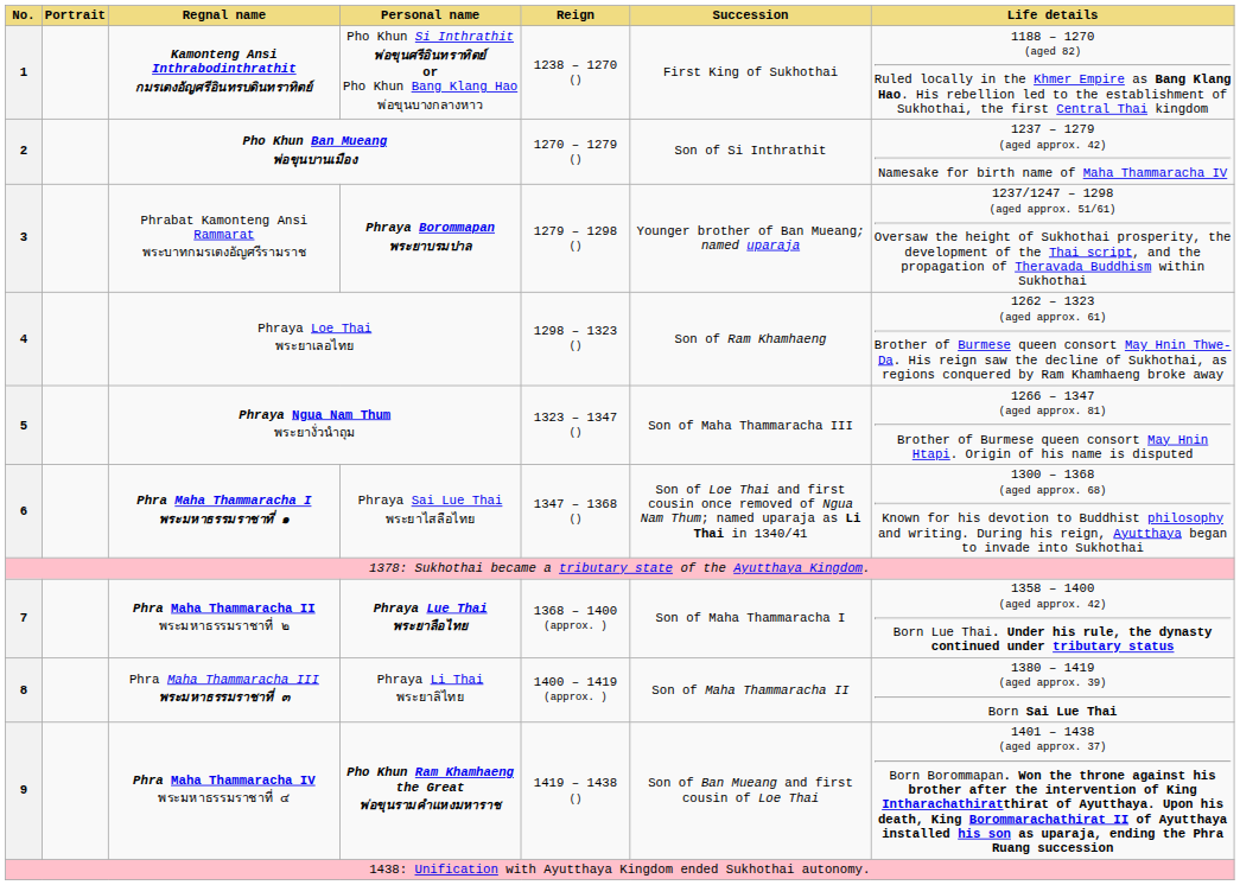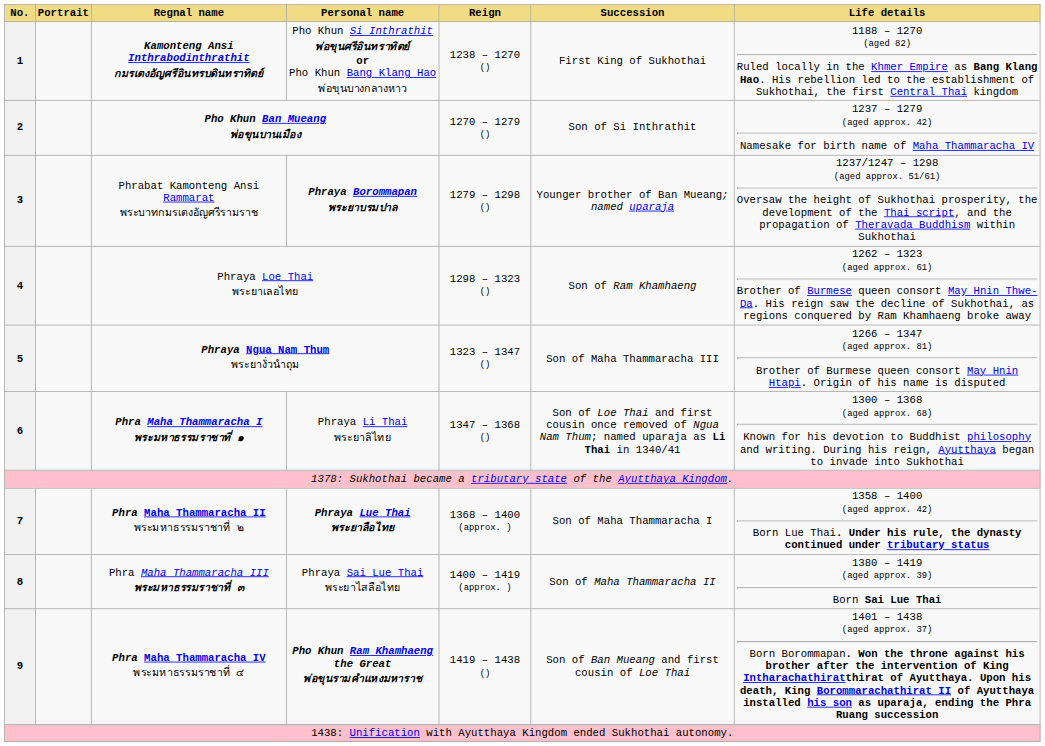 <table class="wikitable" style="text-align:center; width:100%;">
 <tr>
 <th style="background-color:#F0DC82" width=3%>No.</th>
 <th style="background-color:#F0DC82" width=1%>Portrait</th>
 <th style="background-color:#F0DC82" width=19%>Regnal name</th>
 <th style="background-color:#F0DC82" width=15%>Personal name</th>
 <th style="background-color:#F0DC82" width=9%>Reign</th>
 <th style="background-color:#F0DC82" width=20%>Succession</th>
 <th style="background-color:#F0DC82" width=30%>Life details</th>
 </tr>
 <tr>
 <th align="center">1</th>
 <td></td>
 <td><strong><em>Kamonteng Ansi<em> <a href='#'>Inthrabodinthrathit</a><strong><br>กมรเตงอัญศรีอินทรบดินทราทิตย์</td>
 <td></em></strong>Pho Khun<strong><em> </strong><a href='#'>Si Inthrathit</a><br><strong>พ่อขุนศรีอินทราทิตย์<br></em>or<em><br></em></strong>Pho Khun</em> <a href='#'>Bang Klang Hao</a></strong><br>พ่อขุนบางกลางหาว</td>
 <td>1238 – 1270<br><small>()</small></td>
 <td>First King of Sukhothai</td>
 <td>1188 – 1270<br><small>(aged 82)</small><hr>Ruled locally in the <a href='#'>Khmer Empire</a> as <strong>Bang Klang Hao</strong>. His rebellion led to the establishment of Sukhothai, the first <a href='#'>Central Thai</a> kingdom</td>
 </tr>
 <tr>
 <th align="center">2</th>
 <td></td>
 <td colspan="2"><strong><em>Pho Khun<em> <a href='#'>Ban Mueang</a><strong><br>พ่อขุนบานเมือง</td>
 <td>1270 – 1279<br><small>()</small></td>
 <td>Son of </em>Si Inthrathit<em></td>
 <td> 1237 – 1279<br><small>(aged approx. 42)</small><hr>Namesake for birth name of <a href='#'>Maha Thammaracha IV</a></td>
 </tr>
 <tr>
 <th align="center">3</th>
 <td></td>
 <td></em></strong>Phrabat Kamonteng Ansi</em> <a href='#'>Rammarat</a></strong><br>พระบาทกมรเตงอัญศรีรามราช</td>
 <td><strong><em>Phraya<em> <a href='#'>Borommapan</a><strong><br>พระยาบรมปาล</td>
 <td>1279 – 1298<br><small>()</small></td>
 <td>Younger brother of </em>Ban Mueang<em>; named <a href='#'>uparaja</a></td>
 <td> 1237/1247 – 1298<br><small>(aged approx. 51/61)</small><hr>Oversaw the height of Sukhothai prosperity, the development of the <a href='#'>Thai script</a>, and the propagation of <a href='#'>Theravada Buddhism</a> within Sukhothai</td>
 </tr>
 <tr>
 <th align="center">4</th>
 <td></td>
 <td colspan="2"></em></strong>Phraya</em> <a href='#'>Loe Thai</a></strong><br>พระยาเลอไทย</td>
 <td>1298 – 1323<br><small>()</small></td>
 <td>Son of <em>Ram Khamhaeng</em></td>
 <td> 1262 – 1323<br><small>(aged approx. 61)</small><hr>Brother of <a href='#'>Burmese</a> queen consort <a href='#'>May Hnin Thwe-Da</a>. His reign saw the decline of Sukhothai, as regions conquered by Ram Khamhaeng broke away</td>
 </tr>
 <tr>
 <th align="center">5</th>
 <td></td>
 <td colspan="2"><strong><em>Phraya</em></strong> <strong><a href='#'>Ngua Nam Thum</a></strong><br>พระยางั่วนำถุม</td>
 <td>1323 – 1347<br><small>()</small></td>
 <td>Son of </em>Maha Thammaracha III<em></td>
 <td> 1266 – 1347<br><small>(aged approx. 81)</small><hr>Brother of Burmese queen consort <a href='#'>May Hnin Htapi</a>. Origin of his name is disputed</td>
 </tr>
 <tr>
 <th align="center">6</th>
 <td></td>
 <td><strong><em>Phra<em> <a href='#'>Maha Thammaracha I</a><strong><br>พระมหาธรรมราชาที่ ๑</td>
-<td></em></strong>Phraya</em> <a href='#'>Sai Lue Thai</a></strong><br>พระยาไสลือไทย</td>
+<td></em></strong>Phraya</em> <a href='#'>Li Thai</a></strong><br>พระยาลิไทย</td>
 <td>1347 – 1368<br><small>()</small></td>
 <td>Son of <em>Loe Thai</em> and first cousin once removed of <em>Ngua Nam Thum</em>; named uparaja as <strong>Li Thai</strong> in 1340/41</td>
 <td> 1300 – 1368<br><small>(aged approx. 68)</small><hr>Known for his devotion to Buddhist <a href='#'>philosophy</a> and writing. During his reign, <a href='#'>Ayutthaya</a> began to invade into Sukhothai</td>
 </tr>
 <tr>
 <td colspan="7" style="background-color:#FFC0CB"><em>1378: Sukhothai became a <a href='#'>tributary state</a> of the <a href='#'>Ayutthaya Kingdom</a>.</em></td>
 </tr>
 <tr>
 <th align="center">7</th>
 <td></td>
 <td><strong><em>Phra</em></strong> <strong><a href='#'>Maha Thammaracha II</a></strong><br>พระมหาธรรมราชาที่ ๒</td>
 <td><strong><em>Phraya<em> <a href='#'>Lue Thai</a><strong><br>พระยาลือไทย</td>
 <td>1368 –  1400<br><small>(approx. )</small></td>
 <td>Son of </em>Maha Thammaracha I<em></td>
 <td> 1358 – 1400<br><small>(aged approx. 42)</small><hr>Born </strong>Lue Thai<strong>. Under his rule, the dynasty continued under <a href='#'>tributary status</a></td>
 </tr>
 <tr>
 <th align="center">8</th>
 <td></td>
 <td></em></strong>Phra<strong><em> </strong><a href='#'>Maha Thammaracha III</a><strong><br>พระมหาธรรมราชาที่ ๓</td>
-<td></em></strong>Phraya</em> <a href='#'>Li Thai</a></strong><br>พระยาลิไทย</td>
+<td></em></strong>Phraya</em> <a href='#'>Sai Lue Thai</a></strong><br>พระยาไสลือไทย</td>
 <td> 1400 – 1419<br><small>(approx. )</small></td>
 <td>Son of <em>Maha Thammaracha II</em></td>
 <td> 1380 – 1419<br><small>(aged approx. 39)</small><hr>Born <strong>Sai Lue Thai</strong></td>
 </tr>
 <tr>
 <th align="center">9</th>
 <td></td>
 <td><strong><em>Phra</em></strong> <strong><a href='#'>Maha Thammaracha IV</a></strong><br>พระมหาธรรมราชาที่ ๔</td>
 <td><strong><em>Pho Khun<em> <a href='#'>Ram Khamhaeng</a><strong> </em>the Great<em><br>พ่อขุนรามคำแหงมหาราช</td>
 <td>1419 – 1438<br><small>()</small></td>
 <td>Son of <em>Ban Mueang</em> and first cousin of <em>Loe Thai</em></td>
 <td> 1401 – 1438<br><small>(aged approx. 37)</small><hr>Born </strong>Borommapan<strong>. Won the throne against his brother after the intervention of King <a href='#'>Intharachathirat</a>thirat of Ayutthaya. Upon his death, King <a href='#'>Borommarachathirat II</a> of Ayutthaya installed <a href='#'>his son</a> as uparaja, ending the Phra Ruang succession</td>
 </tr>
 <tr>
 <td colspan="7" style="background-color:#FFC0CB"></em>1438: <a href='#'>Unification</a> with Ayutthaya Kingdom ended Sukhothai autonomy.<em></td>
 </tr>
 </table>
